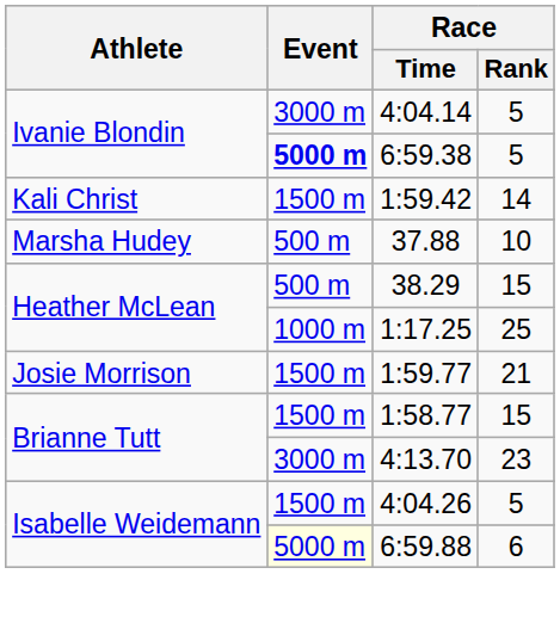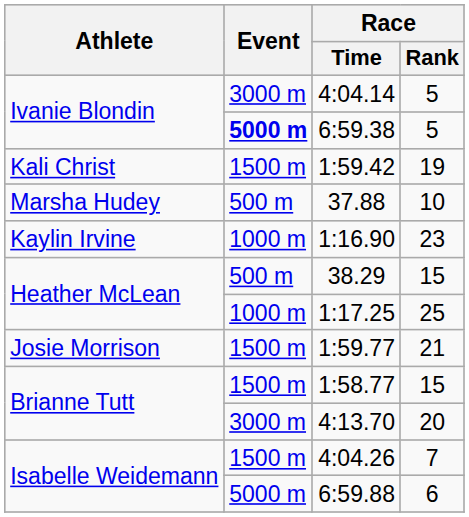 <table class="wikitable" style="font-size:90%">
 <tr>
 <th rowspan=2>Athlete</th>
 <th rowspan=2>Event</th>
 <th colspan="2">Race</th>
 </tr>
 <tr style="font-size:95%">
 <th>Time</th>
 <th>Rank</th>
 </tr>
 <tr align=center>
 <td align=left rowspan=2><a href='#'>Ivanie Blondin</a></td>
 <td align=left><a href='#'>3000 m</a></td>
 <td>4:04.14</td>
 <td>5</td>
 </tr>
 <tr align=center>
 <td align=left><strong><a href='#'>5000 m</a></strong></td>
 <td>6:59.38</td>
 <td>5</td>
 </tr>
 <tr align=center>
 <td align=left><a href='#'>Kali Christ</a></td>
 <td align=left><a href='#'>1500 m</a></td>
 <td>1:59.42</td>
-<td>14</td>
+<td>19</td>
 </tr>
 <tr align=center>
 <td align=left><a href='#'>Marsha Hudey</a></td>
 <td align=left><a href='#'>500 m</a></td>
 <td>37.88</td>
 <td>10</td>
+</tr>
+<tr align=center>
+<td align=left><a href='#'>Kaylin Irvine</a></td>
+<td align=left><a href='#'>1000 m</a></td>
+<td>1:16.90</td>
+<td>23</td>
 </tr>
 <tr align=center>
 <td align=left rowspan=2><a href='#'>Heather McLean</a></td>
 <td align=left><a href='#'>500 m</a></td>
 <td>38.29</td>
 <td>15</td>
 </tr>
 <tr align=center>
 <td align=left><a href='#'>1000 m</a></td>
 <td>1:17.25</td>
 <td>25</td>
 </tr>
 <tr align=center>
 <td align=left><a href='#'>Josie Morrison</a></td>
 <td align=left><a href='#'>1500 m</a></td>
 <td>1:59.77</td>
 <td>21</td>
 </tr>
 <tr align=center>
 <td align=left rowspan=2><a href='#'>Brianne Tutt</a></td>
 <td align=left><a href='#'>1500 m</a></td>
 <td>1:58.77</td>
 <td>15</td>
 </tr>
 <tr align=center>
 <td align=left><a href='#'>3000 m</a></td>
 <td>4:13.70</td>
-<td>23</td>
+<td>20</td>
 </tr>
 <tr align=center>
 <td align=left rowspan=2><a href='#'>Isabelle Weidemann</a></td>
 <td align=left><a href='#'>1500 m</a></td>
 <td>4:04.26</td>
-<td>5</td>
+<td>7</td>
 </tr>
 <tr align=center>
-<td align=left style="background: lightyellow;"><a href='#'>5000 m</a></td>
+<td align=left><a href='#'>5000 m</a></td>
 <td>6:59.88</td>
 <td>6</td>
 </tr>
 </table>
